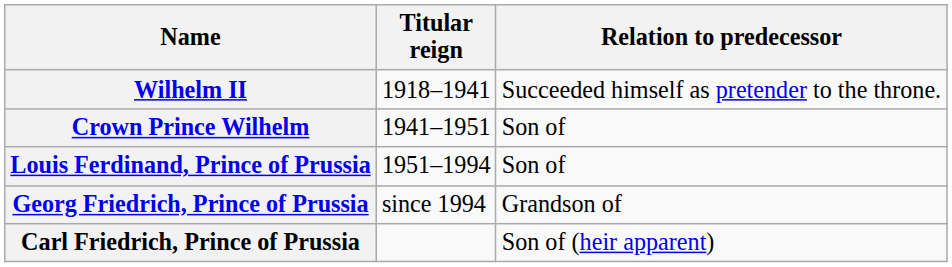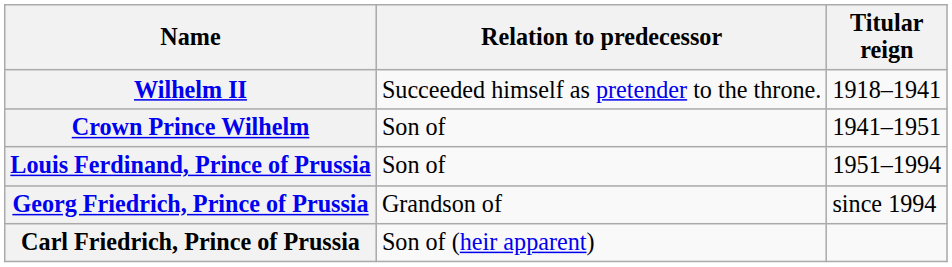 <table class="wikitable plainrowheaders">
 <tr>
 <th scope="col">Name</th>
+<th scope="col">Relation to predecessor</th>
 <th scope="col">Titular <br> reign</th>
-<th scope="col">Relation to predecessor</th>
 </tr>
 <tr>
 <th scope="row"><a href='#'>Wilhelm II</a></th>
+<td>Succeeded himself as <a href='#'>pretender</a> to the throne.</td>
 <td>1918–1941</td>
-<td>Succeeded himself as <a href='#'>pretender</a> to the throne.</td>
 </tr>
 <tr>
 <th scope="row"><a href='#'>Crown Prince Wilhelm</a></th>
+<td>Son of</td>
 <td>1941–1951</td>
-<td>Son of</td>
 </tr>
 <tr>
 <th scope="row"><a href='#'>Louis Ferdinand, Prince of Prussia</a></th>
+<td>Son of</td>
 <td>1951–1994</td>
-<td>Son of</td>
 </tr>
 <tr>
 <th scope="row"><a href='#'>Georg Friedrich, Prince of Prussia</a></th>
+<td>Grandson of</td>
 <td>since 1994</td>
-<td>Grandson of</td>
 </tr>
 <tr>
 <th scope="row">Carl Friedrich, Prince of Prussia</th>
+<td>Son of (<a href='#'>heir apparent</a>)</td>
 <td></td>
-<td>Son of (<a href='#'>heir apparent</a>)</td>
 </tr>
 </table>
